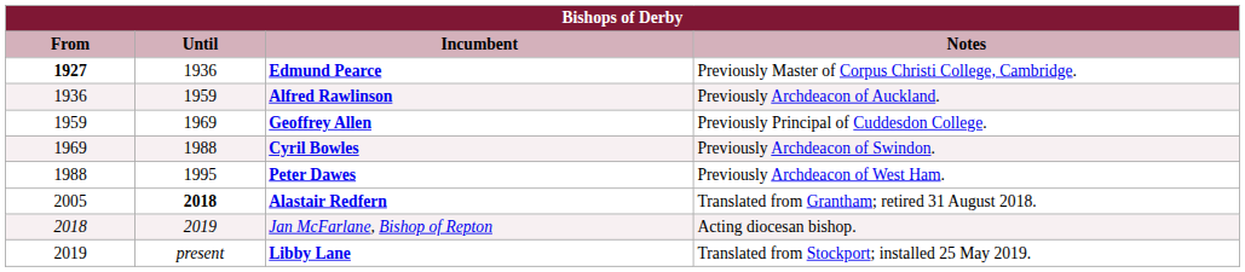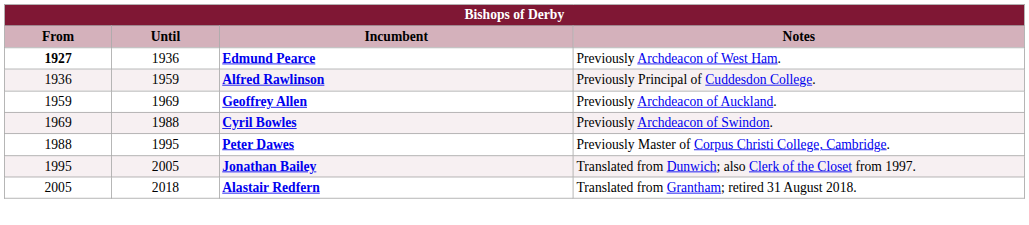 <table class="wikitable" style="width:95%;" border="1" cellpadding="2">
 <tr>
 <th colspan="4" style="background-color: #7F1734; color: white;">Bishops of Derby</th>
 </tr>
 <tr>
 <th style="background-color: #D4B1BB; width: 10%;">From</th>
 <th style="background-color: #D4B1BB; width: 10%;">Until</th>
 <th style="background-color: #D4B1BB; width: 33%;">Incumbent</th>
 <th style="background-color: #D4B1BB; width: 42%;">Notes</th>
 </tr>
 <tr valign="top" style="background-color: white;">
 <td style="text-align: center;"><strong>1927</strong></td>
 <td style="text-align: center;">1936</td>
 <td> <strong><a href='#'>Edmund Pearce</a></strong></td>
-<td>Previously Master of <a href='#'>Corpus Christi College, Cambridge</a>.</td>
+<td>Previously <a href='#'>Archdeacon of West Ham</a>.</td>
 </tr>
 <tr valign="top" style="background-color: #F7F0F2;">
 <td style="text-align: center;">1936</td>
 <td style="text-align: center;">1959</td>
 <td> <strong><a href='#'>Alfred Rawlinson</a></strong></td>
-<td>Previously <a href='#'>Archdeacon of Auckland</a>.</td>
+<td>Previously Principal of <a href='#'>Cuddesdon College</a>.</td>
 </tr>
 <tr valign="top" style="background-color: white;">
 <td style="text-align: center;">1959</td>
 <td style="text-align: center;">1969</td>
 <td> <strong><a href='#'>Geoffrey Allen</a></strong></td>
-<td>Previously Principal of <a href='#'>Cuddesdon College</a>.</td>
+<td>Previously <a href='#'>Archdeacon of Auckland</a>.</td>
 </tr>
 <tr valign="top" style="background-color: #F7F0F2;">
 <td style="text-align: center;">1969</td>
 <td style="text-align: center;">1988</td>
 <td> <strong><a href='#'>Cyril Bowles</a></strong></td>
 <td>Previously <a href='#'>Archdeacon of Swindon</a>.</td>
 </tr>
 <tr valign="top" style="background-color: white;">
 <td style="text-align: center;">1988</td>
 <td style="text-align: center;">1995</td>
 <td> <strong><a href='#'>Peter Dawes</a></strong></td>
-<td>Previously <a href='#'>Archdeacon of West Ham</a>.</td>
+<td>Previously Master of <a href='#'>Corpus Christi College, Cambridge</a>.</td>
+</tr>
+<tr valign="top" style="background-color: #F7F0F2;">
+<td style="text-align: center;">1995</td>
+<td style="text-align: center;">2005</td>
+<td> <strong><a href='#'>Jonathan Bailey</a></strong></td>
+<td>Translated from <a href='#'>Dunwich</a>; also <a href='#'>Clerk of the Closet</a> from 1997.</td>
 </tr>
 <tr valign="top" style="background-color: white;">
 <td style="text-align: center;">2005</td>
-<td style="text-align: center;"><strong>2018</strong></td>
+<td style="text-align: center;">2018</td>
 <td> <strong><a href='#'>Alastair Redfern</a></strong></td>
 <td>Translated from <a href='#'>Grantham</a>; retired 31 August 2018.</td>
 </tr>
-<tr valign="top" style="background-color: #F7F0F2;">
-<td style="text-align: center;"><em>2018</em></td>
-<td style="text-align: center;"><em>2019</em></td>
-<td> <em><a href='#'>Jan McFarlane</a>, <a href='#'>Bishop of Repton</a></em></td>
-<td>Acting diocesan bishop.</td>
-</tr>
-<tr valign="top" style="background-color: white;">
-<td style="text-align: center;">2019</td>
-<td style="text-align: center;"><em>present</em></td>
-<td> <strong><a href='#'>Libby Lane</a></strong></td>
-<td>Translated from <a href='#'>Stockport</a>; installed 25 May 2019.</td>
-</tr>
 </table>
